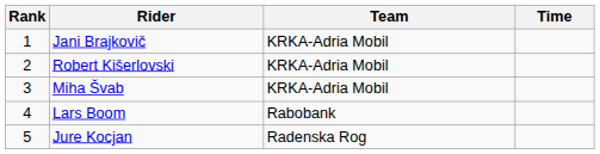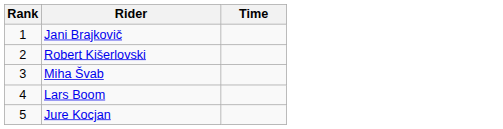 <table class="wikitable">
 <tr>
 <th>Rank</th>
 <th>Rider</th>
-<th>Team</th>
 <th>Time</th>
 </tr>
 <tr>
 <td align=center>1</td>
 <td width=220> <a href='#'>Jani Brajkovič</a> </td>
-<td width=260>KRKA-Adria Mobil</td>
 <td width=76 align=right></td>
 </tr>
 <tr>
 <td align=center>2</td>
 <td> <a href='#'>Robert Kišerlovski</a></td>
-<td>KRKA-Adria Mobil</td>
 <td align=right></td>
 </tr>
 <tr>
 <td align=center>3</td>
 <td> <a href='#'>Miha Švab</a></td>
-<td>KRKA-Adria Mobil</td>
 <td align=right></td>
 </tr>
 <tr>
 <td align=center>4</td>
 <td> <a href='#'>Lars Boom</a></td>
-<td>Rabobank</td>
 <td align=right></td>
 </tr>
 <tr>
 <td align=center>5</td>
 <td> <a href='#'>Jure Kocjan</a></td>
-<td>Radenska Rog</td>
 <td align=right></td>
 </tr>
 </table>
